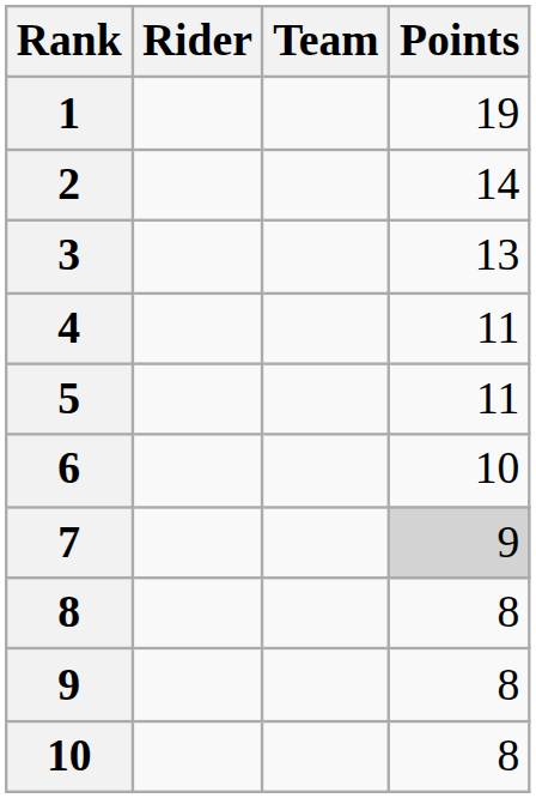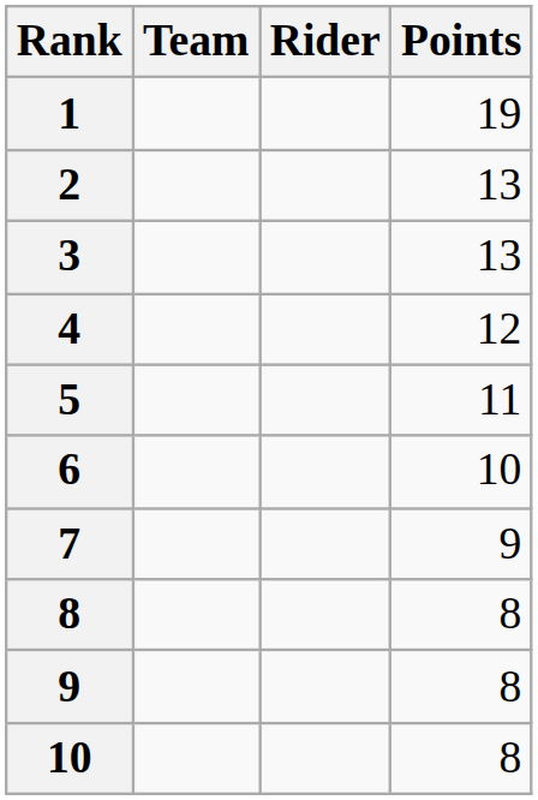 <table class="wikitable" margin-bottom:0;">
 <tr>
 <th scope="col">Rank</th>
+<th scope="col">Team</th>
 <th scope="col">Rider</th>
-<th scope="col">Team</th>
 <th scope="col">Points</th>
 </tr>
 <tr>
 <th scope="row">1</th>
+<td></td>
 <td> </td>
-<td></td>
 <td align="right">19</td>
 </tr>
 <tr>
 <th scope="row">2</th>
+<td></td>
 <td> </td>
-<td></td>
-<td align="right">14</td>
+<td align="right">13</td>
 </tr>
 <tr>
 <th scope="row">3</th>
 <td></td>
 <td></td>
 <td align="right">13</td>
 </tr>
 <tr>
 <th scope="row">4</th>
 <td></td>
 <td></td>
-<td align="right">11</td>
+<td align="right">12</td>
 </tr>
 <tr>
 <th scope="row">5</th>
 <td></td>
 <td></td>
 <td align="right">11</td>
 </tr>
 <tr>
 <th scope="row">6</th>
 <td></td>
 <td></td>
 <td align="right">10</td>
 </tr>
 <tr>
 <th scope="row">7</th>
 <td></td>
 <td></td>
-<td align="right" style="background: lightgrey;">9</td>
+<td align="right">9</td>
 </tr>
 <tr>
 <th scope="row">8</th>
 <td></td>
 <td></td>
 <td align="right">8</td>
 </tr>
 <tr>
 <th scope="row">9</th>
 <td></td>
 <td></td>
 <td align="right">8</td>
 </tr>
 <tr>
 <th scope="row">10</th>
 <td></td>
 <td></td>
 <td align="right">8</td>
 </tr>
 </table>
